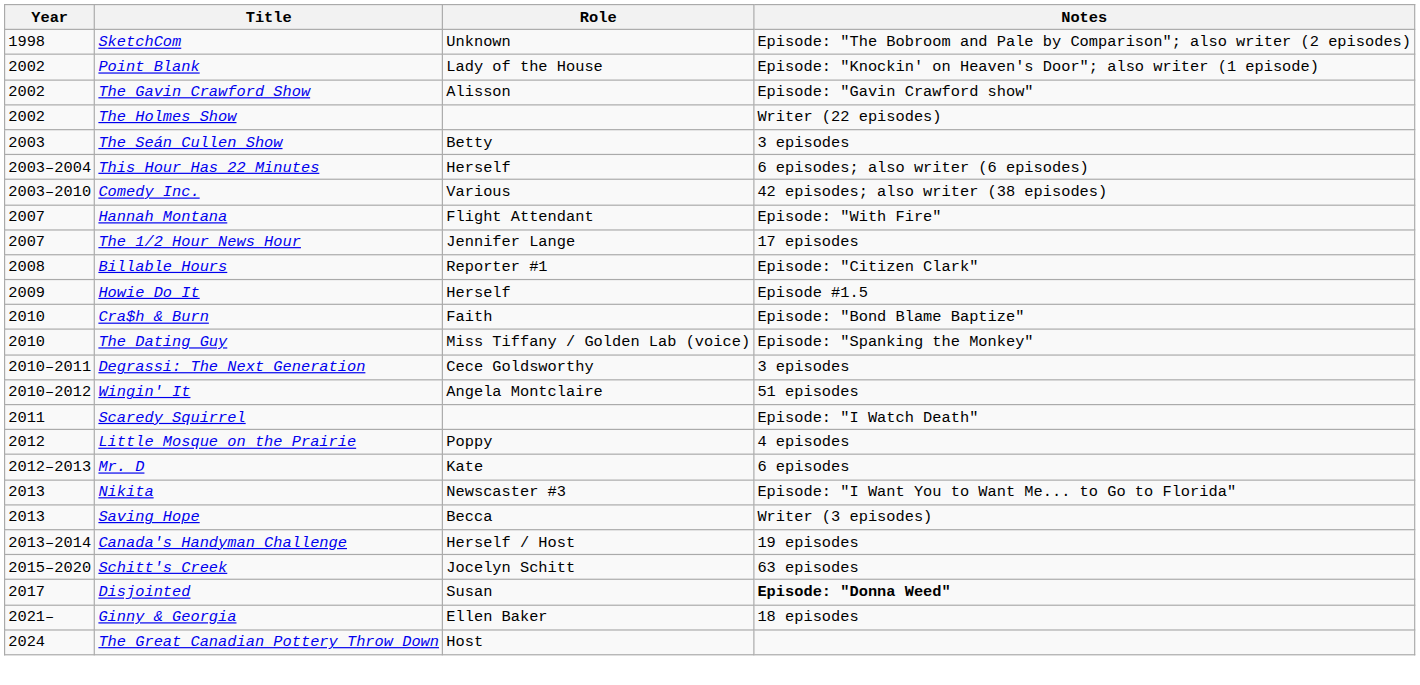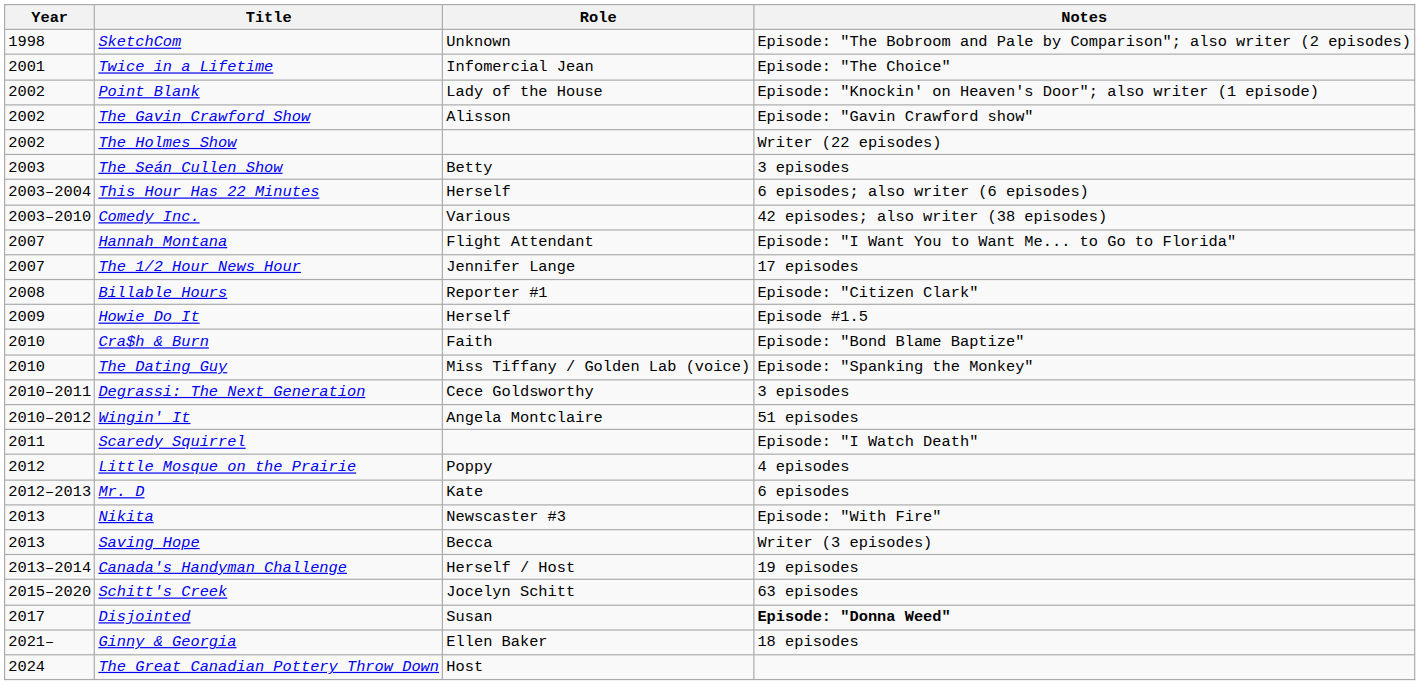 <table class="wikitable sortable">
 <tr>
 <th>Year</th>
 <th>Title</th>
 <th>Role</th>
 <th class="unsortable">Notes</th>
 </tr>
 <tr>
 <td>1998</td>
 <td><em><a href='#'>SketchCom</a></em></td>
 <td>Unknown</td>
 <td>Episode: "The Bobroom and Pale by Comparison"; also writer (2 episodes)</td>
+</tr>
+<tr>
+<td>2001</td>
+<td><em><a href='#'>Twice in a Lifetime</a></em></td>
+<td>Infomercial Jean</td>
+<td>Episode: "The Choice"</td>
 </tr>
 <tr>
 <td>2002</td>
 <td><em><a href='#'>Point Blank</a></em></td>
 <td>Lady of the House</td>
 <td>Episode: "Knockin' on Heaven's Door"; also writer (1 episode)</td>
 </tr>
 <tr>
 <td>2002</td>
 <td data-sort-value="Gavin Crawford Show, The"><em><a href='#'>The Gavin Crawford Show</a></em></td>
 <td>Alisson</td>
 <td>Episode: "Gavin Crawford show"</td>
 </tr>
 <tr>
 <td>2002</td>
 <td data-sort-value="Holmes Show, The"><em><a href='#'>The Holmes Show</a></em></td>
 <td></td>
 <td>Writer (22 episodes)</td>
 </tr>
 <tr>
 <td>2003</td>
 <td data-sort-value="Seán Cullen Show, The"><em><a href='#'>The Seán Cullen Show</a></em></td>
 <td>Betty</td>
 <td>3 episodes</td>
 </tr>
 <tr>
 <td>2003–2004</td>
 <td><em><a href='#'>This Hour Has 22 Minutes</a></em></td>
 <td>Herself</td>
 <td>6 episodes; also writer (6 episodes)</td>
 </tr>
 <tr>
 <td>2003–2010</td>
 <td><em><a href='#'>Comedy Inc.</a></em></td>
 <td>Various</td>
 <td>42 episodes; also writer (38 episodes)</td>
 </tr>
 <tr>
 <td>2007</td>
 <td><em><a href='#'>Hannah Montana</a></em></td>
 <td>Flight Attendant</td>
-<td>Episode: "With Fire"</td>
+<td>Episode: "I Want You to Want Me... to Go to Florida"</td>
 </tr>
 <tr>
 <td>2007</td>
 <td data-sort-value="1/2 Hour News Hour, The"><em><a href='#'>The 1/2 Hour News Hour</a></em></td>
 <td>Jennifer Lange</td>
 <td>17 episodes</td>
 </tr>
 <tr>
 <td>2008</td>
 <td><em><a href='#'>Billable Hours</a></em></td>
 <td>Reporter #1</td>
 <td>Episode: "Citizen Clark"</td>
 </tr>
 <tr>
 <td>2009</td>
 <td><em><a href='#'>Howie Do It</a></em></td>
 <td>Herself</td>
 <td>Episode #1.5</td>
 </tr>
 <tr>
 <td>2010</td>
 <td><em><a href='#'>Cra$h & Burn</a></em></td>
 <td>Faith</td>
 <td>Episode: "Bond Blame Baptize"</td>
 </tr>
 <tr>
 <td>2010</td>
 <td data-sort-value="Dating Guy, The"><em><a href='#'>The Dating Guy</a></em></td>
 <td>Miss Tiffany / Golden Lab (voice)</td>
 <td>Episode: "Spanking the Monkey"</td>
 </tr>
 <tr>
 <td>2010–2011</td>
 <td><em><a href='#'>Degrassi: The Next Generation</a></em></td>
 <td>Cece Goldsworthy</td>
 <td>3 episodes</td>
 </tr>
 <tr>
 <td>2010–2012</td>
 <td><em><a href='#'>Wingin' It</a></em></td>
 <td>Angela Montclaire</td>
 <td>51 episodes</td>
 </tr>
 <tr>
 <td>2011</td>
 <td><em><a href='#'>Scaredy Squirrel</a></em></td>
 <td></td>
 <td>Episode: "I Watch Death"</td>
 </tr>
 <tr>
 <td>2012</td>
 <td><em><a href='#'>Little Mosque on the Prairie</a></em></td>
 <td>Poppy</td>
 <td>4 episodes</td>
 </tr>
 <tr>
 <td>2012–2013</td>
 <td><em><a href='#'>Mr. D</a></em></td>
 <td>Kate</td>
 <td>6 episodes</td>
 </tr>
 <tr>
 <td>2013</td>
 <td><em><a href='#'>Nikita</a></em></td>
 <td>Newscaster #3</td>
-<td>Episode: "I Want You to Want Me... to Go to Florida"</td>
+<td>Episode: "With Fire"</td>
 </tr>
 <tr>
 <td>2013</td>
 <td><em><a href='#'>Saving Hope</a></em></td>
 <td>Becca</td>
 <td>Writer (3 episodes)</td>
 </tr>
 <tr>
 <td>2013–2014</td>
 <td><em><a href='#'>Canada's Handyman Challenge</a></em></td>
 <td>Herself / Host</td>
 <td>19 episodes</td>
 </tr>
 <tr>
 <td>2015–2020</td>
 <td><em><a href='#'>Schitt's Creek</a></em></td>
 <td>Jocelyn Schitt</td>
 <td>63 episodes</td>
 </tr>
 <tr>
 <td>2017</td>
 <td><em><a href='#'>Disjointed</a></em></td>
 <td>Susan</td>
 <td><strong>Episode: "Donna Weed"</strong></td>
 </tr>
 <tr>
 <td>2021–</td>
 <td><em><a href='#'>Ginny & Georgia</a></em></td>
 <td>Ellen Baker</td>
 <td>18 episodes</td>
 </tr>
 <tr>
 <td>2024</td>
 <td data-sort-value="Great Canadian Pottery Throw Down, The"><em><a href='#'>The Great Canadian Pottery Throw Down</a></em></td>
 <td>Host</td>
 <td></td>
 </tr>
 </table>
